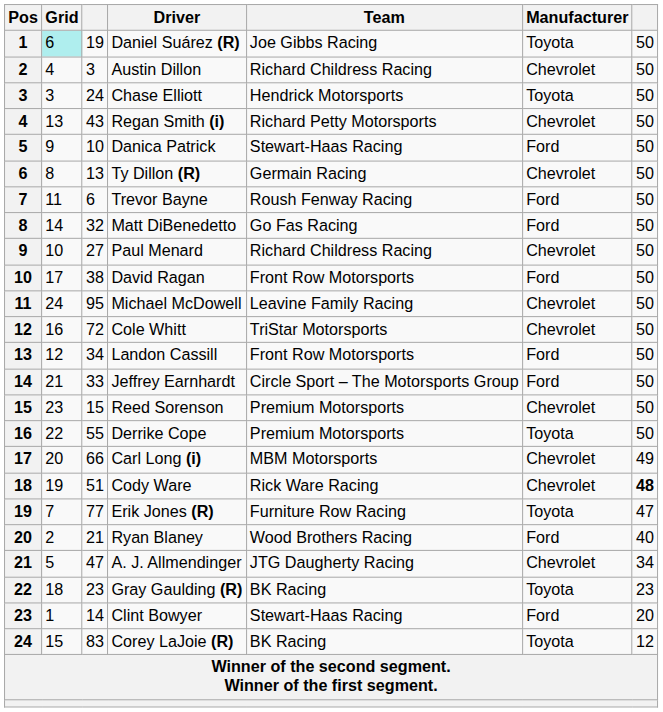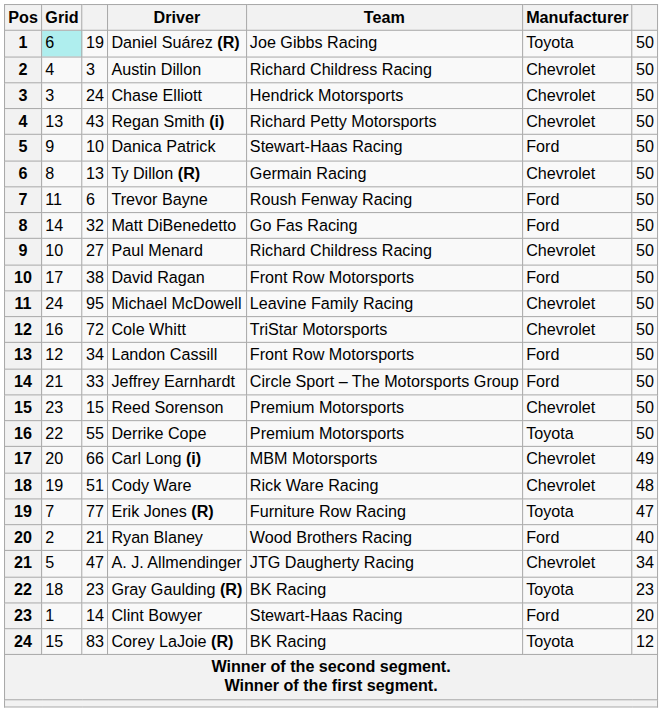 <table class="wikitable" style="font-size:98%">
 <tr>
 <th>Pos</th>
 <th>Grid</th>
 <th></th>
 <th>Driver</th>
 <th>Team</th>
 <th>Manufacturer</th>
 <th></th>
 </tr>
 <tr>
 <th>1</th>
 <td style="background: paleturquoise;">6</td>
 <td>19</td>
 <td>Daniel Suárez <strong>(R)</strong></td>
 <td>Joe Gibbs Racing</td>
 <td>Toyota</td>
 <td>50</td>
 </tr>
 <tr>
 <th>2</th>
 <td>4</td>
 <td>3</td>
 <td>Austin Dillon</td>
 <td>Richard Childress Racing</td>
 <td>Chevrolet</td>
 <td>50</td>
 </tr>
 <tr>
 <th>3</th>
 <td>3</td>
 <td>24</td>
 <td>Chase Elliott</td>
 <td>Hendrick Motorsports</td>
-<td>Toyota</td>
+<td>Chevrolet</td>
 <td>50</td>
 </tr>
 <tr>
 <th>4</th>
 <td>13</td>
 <td>43</td>
 <td>Regan Smith <strong>(i)</strong></td>
 <td>Richard Petty Motorsports</td>
 <td>Chevrolet</td>
 <td>50</td>
 </tr>
 <tr>
 <th>5</th>
 <td>9</td>
 <td>10</td>
 <td>Danica Patrick</td>
 <td>Stewart-Haas Racing</td>
 <td>Ford</td>
 <td>50</td>
 </tr>
 <tr>
 <th>6</th>
 <td>8</td>
 <td>13</td>
 <td>Ty Dillon <strong>(R)</strong></td>
 <td>Germain Racing</td>
 <td>Chevrolet</td>
 <td>50</td>
 </tr>
 <tr>
 <th>7</th>
 <td>11</td>
 <td>6</td>
 <td>Trevor Bayne</td>
 <td>Roush Fenway Racing</td>
 <td>Ford</td>
 <td>50</td>
 </tr>
 <tr>
 <th>8</th>
 <td>14</td>
 <td>32</td>
 <td>Matt DiBenedetto</td>
 <td>Go Fas Racing</td>
 <td>Ford</td>
 <td>50</td>
 </tr>
 <tr>
 <th>9</th>
 <td>10</td>
 <td>27</td>
 <td>Paul Menard</td>
 <td>Richard Childress Racing</td>
 <td>Chevrolet</td>
 <td>50</td>
 </tr>
 <tr>
 <th>10</th>
 <td>17</td>
 <td>38</td>
 <td>David Ragan</td>
 <td>Front Row Motorsports</td>
 <td>Ford</td>
 <td>50</td>
 </tr>
 <tr>
 <th>11</th>
 <td>24</td>
 <td>95</td>
 <td>Michael McDowell</td>
 <td>Leavine Family Racing</td>
 <td>Chevrolet</td>
 <td>50</td>
 </tr>
 <tr>
 <th>12</th>
 <td>16</td>
 <td>72</td>
 <td>Cole Whitt</td>
 <td>TriStar Motorsports</td>
 <td>Chevrolet</td>
 <td>50</td>
 </tr>
 <tr>
 <th>13</th>
 <td>12</td>
 <td>34</td>
 <td>Landon Cassill</td>
 <td>Front Row Motorsports</td>
 <td>Ford</td>
 <td>50</td>
 </tr>
 <tr>
 <th>14</th>
 <td>21</td>
 <td>33</td>
 <td>Jeffrey Earnhardt</td>
 <td>Circle Sport – The Motorsports Group</td>
 <td>Ford</td>
 <td>50</td>
 </tr>
 <tr>
 <th>15</th>
 <td>23</td>
 <td>15</td>
 <td>Reed Sorenson</td>
 <td>Premium Motorsports</td>
 <td>Chevrolet</td>
 <td>50</td>
 </tr>
 <tr>
 <th>16</th>
 <td>22</td>
 <td>55</td>
 <td>Derrike Cope</td>
 <td>Premium Motorsports</td>
 <td>Toyota</td>
 <td>50</td>
 </tr>
 <tr>
 <th>17</th>
 <td>20</td>
 <td>66</td>
 <td>Carl Long <strong>(i)</strong></td>
 <td>MBM Motorsports</td>
 <td>Chevrolet</td>
 <td>49</td>
 </tr>
 <tr>
 <th>18</th>
 <td>19</td>
 <td>51</td>
 <td>Cody Ware</td>
 <td>Rick Ware Racing</td>
 <td>Chevrolet</td>
-<td><strong>48</strong></td>
+<td>48</td>
 </tr>
 <tr>
 <th>19</th>
 <td>7</td>
 <td>77</td>
 <td>Erik Jones <strong>(R)</strong></td>
 <td>Furniture Row Racing</td>
 <td>Toyota</td>
 <td>47</td>
 </tr>
 <tr>
 <th>20</th>
 <td>2</td>
 <td>21</td>
 <td>Ryan Blaney</td>
 <td>Wood Brothers Racing</td>
 <td>Ford</td>
 <td>40</td>
 </tr>
 <tr>
 <th>21</th>
 <td>5</td>
 <td>47</td>
 <td>A. J. Allmendinger</td>
 <td>JTG Daugherty Racing</td>
 <td>Chevrolet</td>
 <td>34</td>
 </tr>
 <tr>
 <th>22</th>
 <td>18</td>
 <td>23</td>
 <td>Gray Gaulding <strong>(R)</strong></td>
 <td>BK Racing</td>
 <td>Toyota</td>
 <td>23</td>
 </tr>
 <tr>
 <th>23</th>
 <td>1</td>
 <td>14</td>
 <td>Clint Bowyer</td>
 <td>Stewart-Haas Racing</td>
 <td>Ford</td>
 <td>20</td>
 </tr>
 <tr>
 <th>24</th>
 <td>15</td>
 <td>83</td>
 <td>Corey LaJoie <strong>(R)</strong></td>
 <td>BK Racing</td>
 <td>Toyota</td>
 <td>12</td>
 </tr>
 <tr>
 <th colspan="7"> Winner of the second segment.<br> Winner of the first segment.</th>
 </tr>
 <tr>
 <th colspan="7"></th>
 </tr>
 </table>
